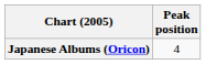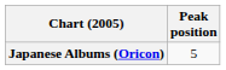 <table class="wikitable plainrowheaders">
 <tr>
 <th>Chart (2005)</th>
 <th>Peak<br>position</th>
 </tr>
 <tr>
 <th scope="row">Japanese Albums (<a href='#'>Oricon</a>)</th>
-<td style="text-align:center;">4</td>
+<td style="text-align:center;">5</td>
 </tr>
 </table>
